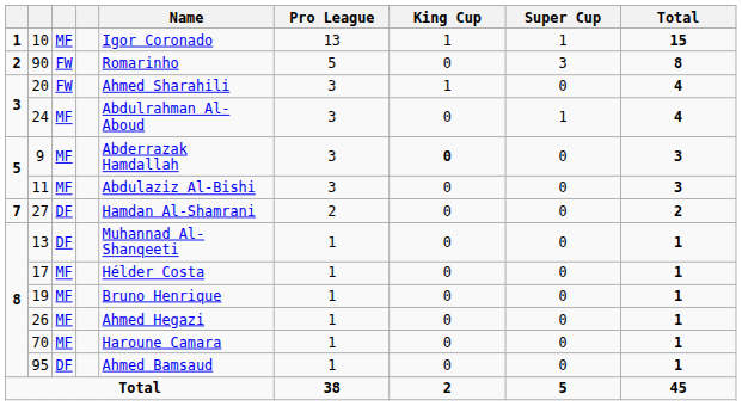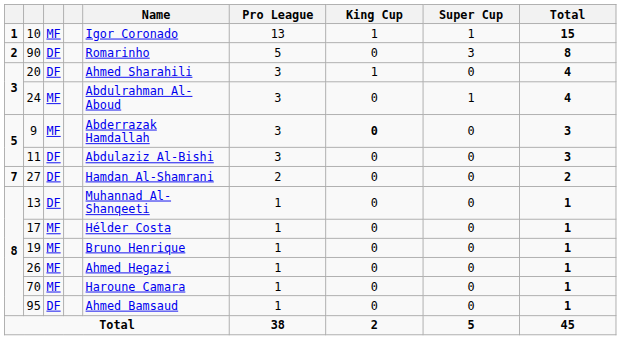 <table class="wikitable" style="text-align:center">
 <tr>
 <th width=15></th>
 <th width=15></th>
 <th width=15></th>
 <th width=15></th>
 <th width=155>Name</th>
 <th width=100>Pro League</th>
 <th width=100>King Cup</th>
 <th width=100>Super Cup</th>
 <th width=100>Total</th>
 </tr>
 <tr>
 <td><strong>1</strong></td>
 <td>10</td>
 <td><a href='#'>MF</a></td>
 <td></td>
 <td align=left><a href='#'>Igor Coronado</a></td>
 <td>13</td>
 <td>1</td>
 <td>1</td>
 <td><strong>15</strong></td>
 </tr>
 <tr>
 <td><strong>2</strong></td>
 <td>90</td>
-<td><a href='#'>FW</a></td>
+<td><a href='#'>DF</a></td>
 <td></td>
 <td align=left><a href='#'>Romarinho</a></td>
 <td>5</td>
 <td>0</td>
 <td>3</td>
 <td><strong>8</strong></td>
 </tr>
 <tr>
 <td rowspan=2><strong>3</strong></td>
 <td>20</td>
-<td><a href='#'>FW</a></td>
+<td><a href='#'>DF</a></td>
 <td></td>
 <td align=left><a href='#'>Ahmed Sharahili</a></td>
 <td>3</td>
 <td>1</td>
 <td>0</td>
 <td><strong>4</strong></td>
 </tr>
 <tr>
 <td>24</td>
 <td><a href='#'>MF</a></td>
 <td></td>
 <td align=left><a href='#'>Abdulrahman Al-Aboud</a></td>
 <td>3</td>
 <td>0</td>
 <td>1</td>
 <td><strong>4</strong></td>
 </tr>
 <tr>
 <td rowspan=2><strong>5</strong></td>
 <td>9</td>
 <td><a href='#'>MF</a></td>
 <td></td>
 <td align=left><a href='#'>Abderrazak Hamdallah</a></td>
 <td>3</td>
 <td><strong>0</strong></td>
 <td>0</td>
 <td><strong>3</strong></td>
 </tr>
 <tr>
 <td>11</td>
-<td><a href='#'>MF</a></td>
+<td><a href='#'>DF</a></td>
 <td></td>
 <td align=left><a href='#'>Abdulaziz Al-Bishi</a></td>
 <td>3</td>
 <td>0</td>
 <td>0</td>
 <td><strong>3</strong></td>
 </tr>
 <tr>
 <td><strong>7</strong></td>
 <td>27</td>
 <td><a href='#'>DF</a></td>
 <td></td>
 <td align=left><a href='#'>Hamdan Al-Shamrani</a></td>
 <td>2</td>
 <td>0</td>
 <td>0</td>
 <td><strong>2</strong></td>
 </tr>
 <tr>
 <td rowspan=6><strong>8</strong></td>
 <td>13</td>
 <td><a href='#'>DF</a></td>
 <td></td>
 <td align=left><a href='#'>Muhannad Al-Shanqeeti</a></td>
 <td>1</td>
 <td>0</td>
 <td>0</td>
 <td><strong>1</strong></td>
 </tr>
 <tr>
 <td>17</td>
 <td><a href='#'>MF</a></td>
 <td></td>
 <td align=left><a href='#'>Hélder Costa</a></td>
 <td>1</td>
 <td>0</td>
 <td>0</td>
 <td><strong>1</strong></td>
 </tr>
 <tr>
 <td>19</td>
 <td><a href='#'>MF</a></td>
 <td></td>
 <td align=left><a href='#'>Bruno Henrique</a></td>
 <td>1</td>
 <td>0</td>
 <td>0</td>
 <td><strong>1</strong></td>
 </tr>
 <tr>
 <td>26</td>
 <td><a href='#'>MF</a></td>
 <td></td>
 <td align=left><a href='#'>Ahmed Hegazi</a></td>
 <td>1</td>
 <td>0</td>
 <td>0</td>
 <td><strong>1</strong></td>
 </tr>
 <tr>
 <td>70</td>
 <td><a href='#'>MF</a></td>
 <td></td>
 <td align=left><a href='#'>Haroune Camara</a></td>
 <td>1</td>
 <td>0</td>
 <td>0</td>
 <td><strong>1</strong></td>
 </tr>
 <tr>
 <td>95</td>
 <td><a href='#'>DF</a></td>
 <td></td>
 <td align=left><a href='#'>Ahmed Bamsaud</a></td>
 <td>1</td>
 <td>0</td>
 <td>0</td>
 <td><strong>1</strong></td>
 </tr>
 <tr>
 <td colspan=5><strong>Total</strong></td>
 <td><strong>38</strong></td>
 <td><strong>2</strong></td>
 <td><strong>5</strong></td>
 <td><strong>45</strong></td>
 </tr>
 </table>
